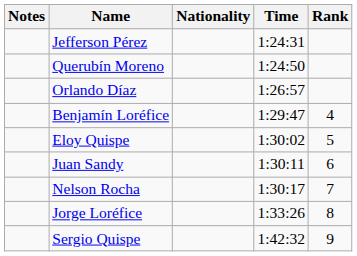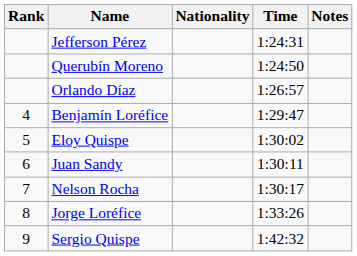 <table class="wikitable sortable" style="text-align:center">
 <tr>
-<th>Notes</th>
+<th>Rank</th>
 <th>Name</th>
 <th>Nationality</th>
 <th>Time</th>
-<th>Rank</th>
+<th>Notes</th>
 </tr>
 <tr>
 <td></td>
 <td align=left><a href='#'>Jefferson Pérez</a></td>
 <td align=left></td>
 <td>1:24:31</td>
 <td></td>
 </tr>
 <tr>
 <td></td>
 <td align=left><a href='#'>Querubín Moreno</a></td>
 <td align=left></td>
 <td>1:24:50</td>
 <td></td>
 </tr>
 <tr>
 <td></td>
 <td align=left><a href='#'>Orlando Díaz</a></td>
 <td align=left></td>
 <td>1:26:57</td>
 <td></td>
 </tr>
 <tr>
-<td></td>
+<td>4</td>
 <td align=left><a href='#'>Benjamín Loréfice</a></td>
 <td align=left></td>
 <td>1:29:47</td>
-<td>4</td>
+<td></td>
 </tr>
 <tr>
-<td></td>
+<td>5</td>
 <td align=left><a href='#'>Eloy Quispe</a></td>
 <td align=left></td>
 <td>1:30:02</td>
-<td>5</td>
+<td></td>
 </tr>
 <tr>
-<td></td>
+<td>6</td>
 <td align=left><a href='#'>Juan Sandy</a></td>
 <td align=left></td>
 <td>1:30:11</td>
-<td>6</td>
+<td></td>
 </tr>
 <tr>
-<td></td>
+<td>7</td>
 <td align=left><a href='#'>Nelson Rocha</a></td>
 <td align=left></td>
 <td>1:30:17</td>
-<td>7</td>
+<td></td>
 </tr>
 <tr>
-<td></td>
+<td>8</td>
 <td align=left><a href='#'>Jorge Loréfice</a></td>
 <td align=left></td>
 <td>1:33:26</td>
-<td>8</td>
+<td></td>
 </tr>
 <tr>
-<td></td>
+<td>9</td>
 <td align=left><a href='#'>Sergio Quispe</a></td>
 <td align=left></td>
 <td>1:42:32</td>
-<td>9</td>
+<td></td>
 </tr>
 </table>
